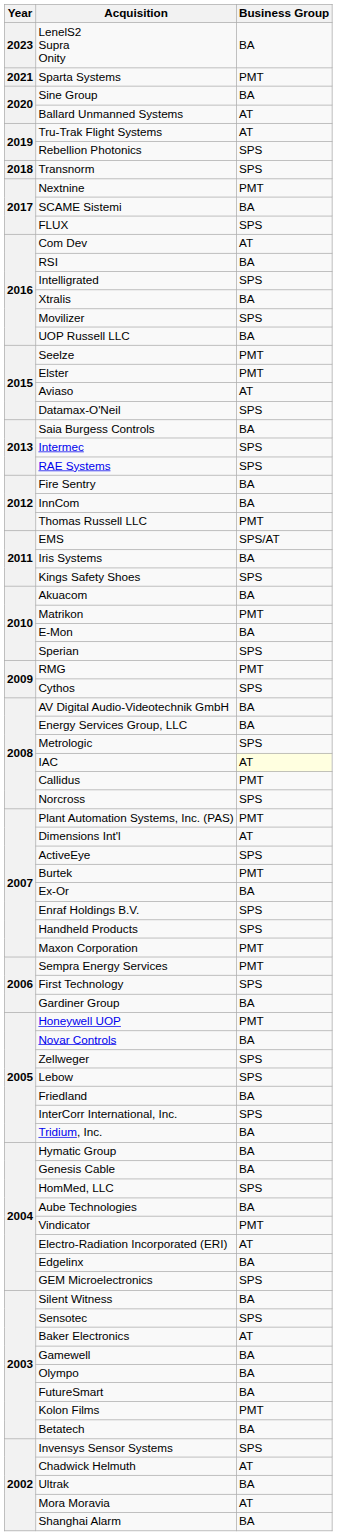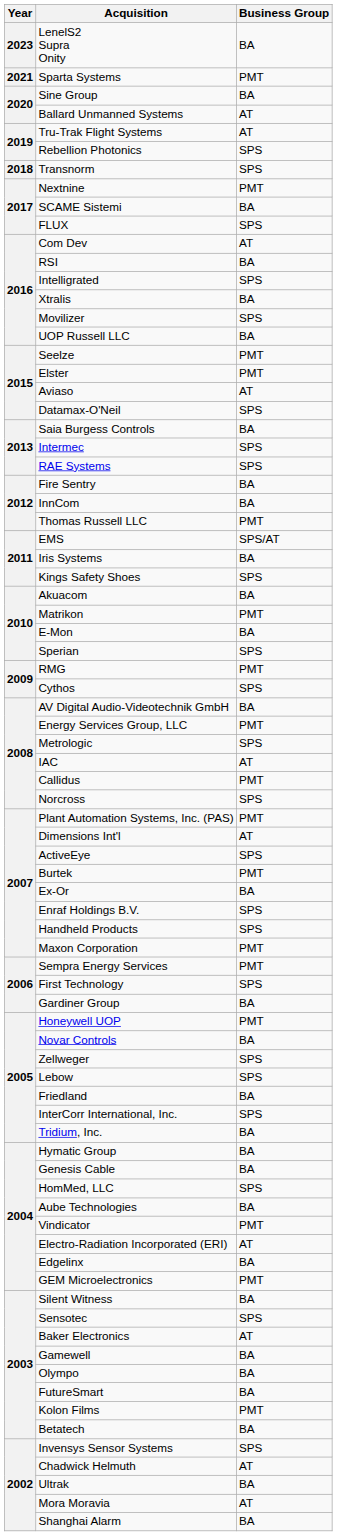 <table class="wikitable  sortable">
 <tr>
 <th>Year</th>
 <th>Acquisition</th>
 <th>Business Group</th>
 </tr>
 <tr>
 <th>2023</th>
 <td>LenelS2<br>Supra<br>Onity</td>
 <td>BA</td>
 </tr>
 <tr>
 <th>2021</th>
 <td>Sparta Systems</td>
 <td>PMT</td>
 </tr>
 <tr>
 <th rowspan="2" scope="row">2020</th>
 <td>Sine Group</td>
 <td>BA</td>
 </tr>
 <tr>
 <td>Ballard Unmanned Systems</td>
 <td>AT</td>
 </tr>
 <tr>
 <th rowspan="2" scope="row">2019</th>
 <td>Tru-Trak Flight Systems</td>
 <td>AT</td>
 </tr>
 <tr>
 <td>Rebellion Photonics</td>
 <td>SPS</td>
 </tr>
 <tr>
 <th>2018</th>
 <td>Transnorm</td>
 <td>SPS</td>
 </tr>
 <tr>
 <th rowspan="3" scope="row">2017</th>
 <td>Nextnine</td>
 <td>PMT</td>
 </tr>
 <tr>
 <td>SCAME Sistemi</td>
 <td>BA</td>
 </tr>
 <tr>
 <td>FLUX</td>
 <td>SPS</td>
 </tr>
 <tr>
 <th rowspan="6" scope="row">2016</th>
 <td>Com Dev</td>
 <td>AT</td>
 </tr>
 <tr>
 <td>RSI</td>
 <td>BA</td>
 </tr>
 <tr>
 <td>Intelligrated</td>
 <td>SPS</td>
 </tr>
 <tr>
 <td>Xtralis</td>
 <td>BA</td>
 </tr>
 <tr>
 <td>Movilizer</td>
 <td>SPS</td>
 </tr>
 <tr>
 <td>UOP Russell LLC</td>
 <td>BA</td>
 </tr>
 <tr>
 <th rowspan="4" scope="row">2015</th>
 <td>Seelze</td>
 <td>PMT</td>
 </tr>
 <tr>
 <td>Elster</td>
 <td>PMT</td>
 </tr>
 <tr>
 <td>Aviaso</td>
 <td>AT</td>
 </tr>
 <tr>
 <td>Datamax-O'Neil</td>
 <td>SPS</td>
 </tr>
 <tr>
 <th rowspan="3" scope="row">2013</th>
 <td>Saia Burgess Controls</td>
 <td>BA</td>
 </tr>
 <tr>
 <td><a href='#'>Intermec</a></td>
 <td>SPS</td>
 </tr>
 <tr>
 <td><a href='#'>RAE Systems</a></td>
 <td>SPS</td>
 </tr>
 <tr>
 <th rowspan="3" scope="row">2012</th>
 <td>Fire Sentry</td>
 <td>BA</td>
 </tr>
 <tr>
 <td>InnCom</td>
 <td>BA</td>
 </tr>
 <tr>
 <td>Thomas Russell LLC</td>
 <td>PMT</td>
 </tr>
 <tr>
 <th rowspan="3" scope="row">2011</th>
 <td>EMS</td>
 <td>SPS/AT</td>
 </tr>
 <tr>
 <td>Iris Systems</td>
 <td>BA</td>
 </tr>
 <tr>
 <td>Kings Safety Shoes</td>
 <td>SPS</td>
 </tr>
 <tr>
 <th rowspan="4" scope="row">2010</th>
 <td>Akuacom</td>
 <td>BA</td>
 </tr>
 <tr>
 <td>Matrikon</td>
 <td>PMT</td>
 </tr>
 <tr>
 <td>E-Mon</td>
 <td>BA</td>
 </tr>
 <tr>
 <td>Sperian</td>
 <td>SPS</td>
 </tr>
 <tr>
 <th rowspan="2" scope="row">2009</th>
 <td>RMG</td>
 <td>PMT</td>
 </tr>
 <tr>
 <td>Cythos</td>
 <td>SPS</td>
 </tr>
 <tr>
 <th rowspan="6" scope="row">2008</th>
 <td>AV Digital Audio-Videotechnik GmbH</td>
 <td>BA</td>
 </tr>
 <tr>
 <td>Energy Services Group, LLC</td>
-<td>BA</td>
+<td>PMT</td>
 </tr>
 <tr>
 <td>Metrologic</td>
 <td>SPS</td>
 </tr>
 <tr>
 <td>IAC</td>
-<td style="background: lightyellow;">AT</td>
+<td>AT</td>
 </tr>
 <tr>
 <td>Callidus</td>
 <td>PMT</td>
 </tr>
 <tr>
 <td>Norcross</td>
 <td>SPS</td>
 </tr>
 <tr>
 <th rowspan="8" scope="row">2007</th>
 <td>Plant Automation Systems, Inc. (PAS)</td>
 <td>PMT</td>
 </tr>
 <tr>
 <td>Dimensions Int'l</td>
 <td>AT</td>
 </tr>
 <tr>
 <td>ActiveEye</td>
 <td>SPS</td>
 </tr>
 <tr>
 <td>Burtek</td>
 <td>PMT</td>
 </tr>
 <tr>
 <td>Ex-Or</td>
 <td>BA</td>
 </tr>
 <tr>
 <td>Enraf Holdings B.V.</td>
 <td>SPS</td>
 </tr>
 <tr>
 <td>Handheld Products</td>
 <td>SPS</td>
 </tr>
 <tr>
 <td>Maxon Corporation</td>
 <td>PMT</td>
 </tr>
 <tr>
 <th rowspan="3" scope="row">2006</th>
 <td>Sempra Energy Services</td>
 <td>PMT</td>
 </tr>
 <tr>
 <td>First Technology</td>
 <td>SPS</td>
 </tr>
 <tr>
 <td>Gardiner Group</td>
 <td>BA</td>
 </tr>
 <tr>
 <th rowspan="7" scope="row">2005</th>
 <td><a href='#'>Honeywell UOP</a></td>
 <td>PMT</td>
 </tr>
 <tr>
 <td><a href='#'>Novar Controls</a></td>
 <td>BA</td>
 </tr>
 <tr>
 <td>Zellweger</td>
 <td>SPS</td>
 </tr>
 <tr>
 <td>Lebow</td>
 <td>SPS</td>
 </tr>
 <tr>
 <td>Friedland</td>
 <td>BA</td>
 </tr>
 <tr>
 <td>InterCorr International, Inc.</td>
 <td>SPS</td>
 </tr>
 <tr>
 <td><a href='#'>Tridium</a>, Inc.</td>
 <td>BA</td>
 </tr>
 <tr>
 <th rowspan="8" scope="row">2004</th>
 <td>Hymatic Group</td>
 <td>BA</td>
 </tr>
 <tr>
 <td>Genesis Cable</td>
 <td>BA</td>
 </tr>
 <tr>
 <td>HomMed, LLC</td>
 <td>SPS</td>
 </tr>
 <tr>
 <td>Aube Technologies</td>
 <td>BA</td>
 </tr>
 <tr>
 <td>Vindicator</td>
 <td>PMT</td>
 </tr>
 <tr>
 <td>Electro-Radiation Incorporated (ERI)</td>
 <td>AT</td>
 </tr>
 <tr>
 <td>Edgelinx</td>
 <td>BA</td>
 </tr>
 <tr>
 <td>GEM Microelectronics</td>
-<td>SPS</td>
+<td>PMT</td>
 </tr>
 <tr>
 <th rowspan="8" scope="row">2003</th>
 <td>Silent Witness</td>
 <td>BA</td>
 </tr>
 <tr>
 <td>Sensotec</td>
 <td>SPS</td>
 </tr>
 <tr>
 <td>Baker Electronics</td>
 <td>AT</td>
 </tr>
 <tr>
 <td>Gamewell</td>
 <td>BA</td>
 </tr>
 <tr>
 <td>Olympo</td>
 <td>BA</td>
 </tr>
 <tr>
 <td>FutureSmart</td>
 <td>BA</td>
 </tr>
 <tr>
 <td>Kolon Films</td>
 <td>PMT</td>
 </tr>
 <tr>
 <td>Betatech</td>
 <td>BA</td>
 </tr>
 <tr>
 <th rowspan="5" scope="row">2002</th>
 <td>Invensys Sensor Systems</td>
 <td>SPS</td>
 </tr>
 <tr>
 <td>Chadwick Helmuth</td>
 <td>AT</td>
 </tr>
 <tr>
 <td>Ultrak</td>
 <td>BA</td>
 </tr>
 <tr>
 <td>Mora Moravia</td>
 <td>AT</td>
 </tr>
 <tr>
 <td>Shanghai Alarm</td>
 <td>BA</td>
 </tr>
 </table>
